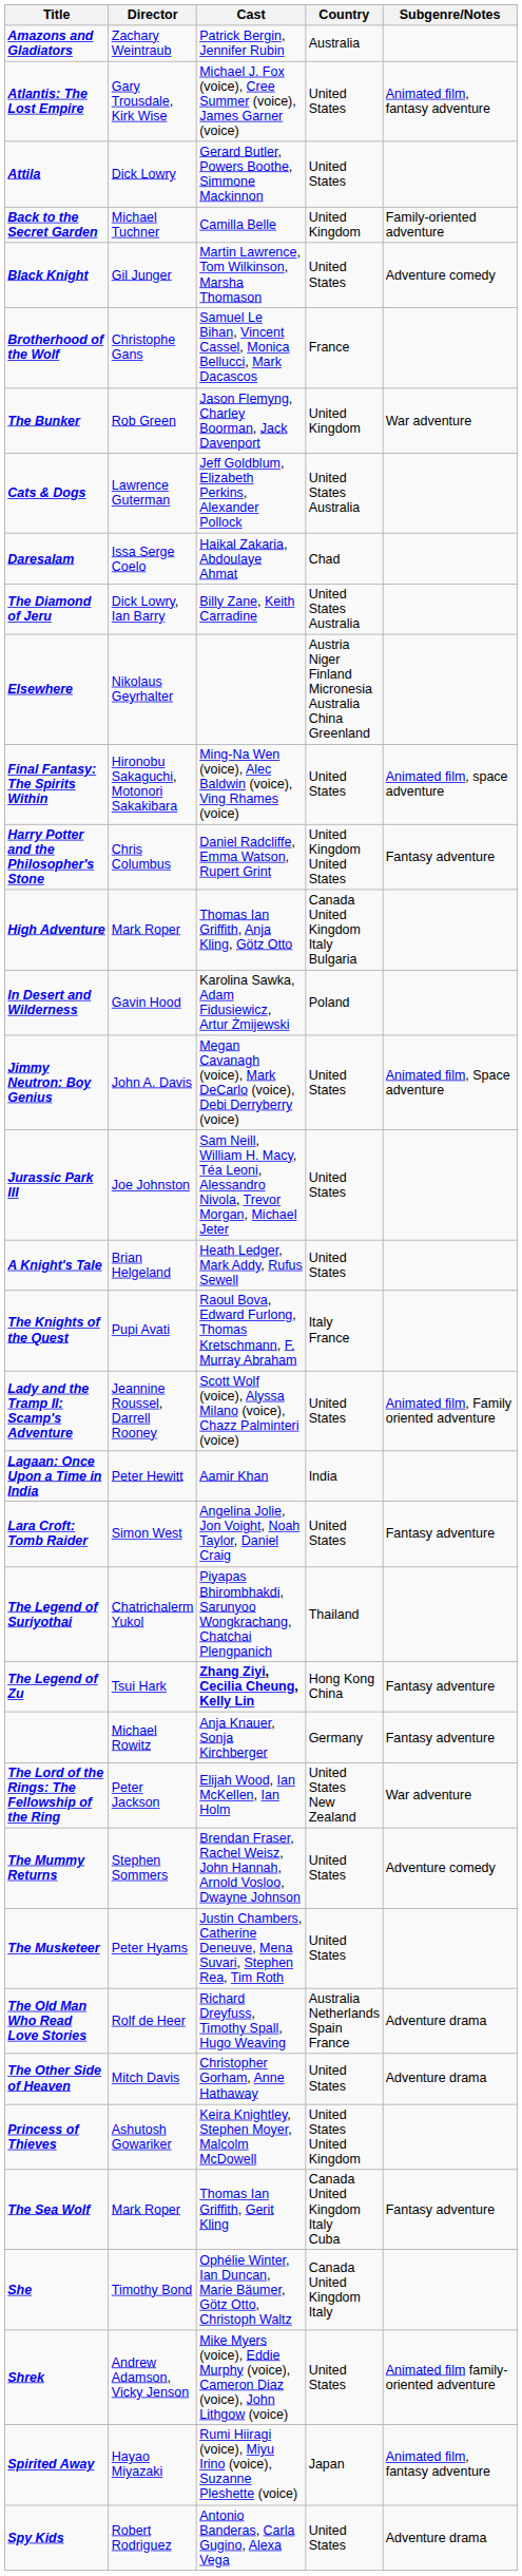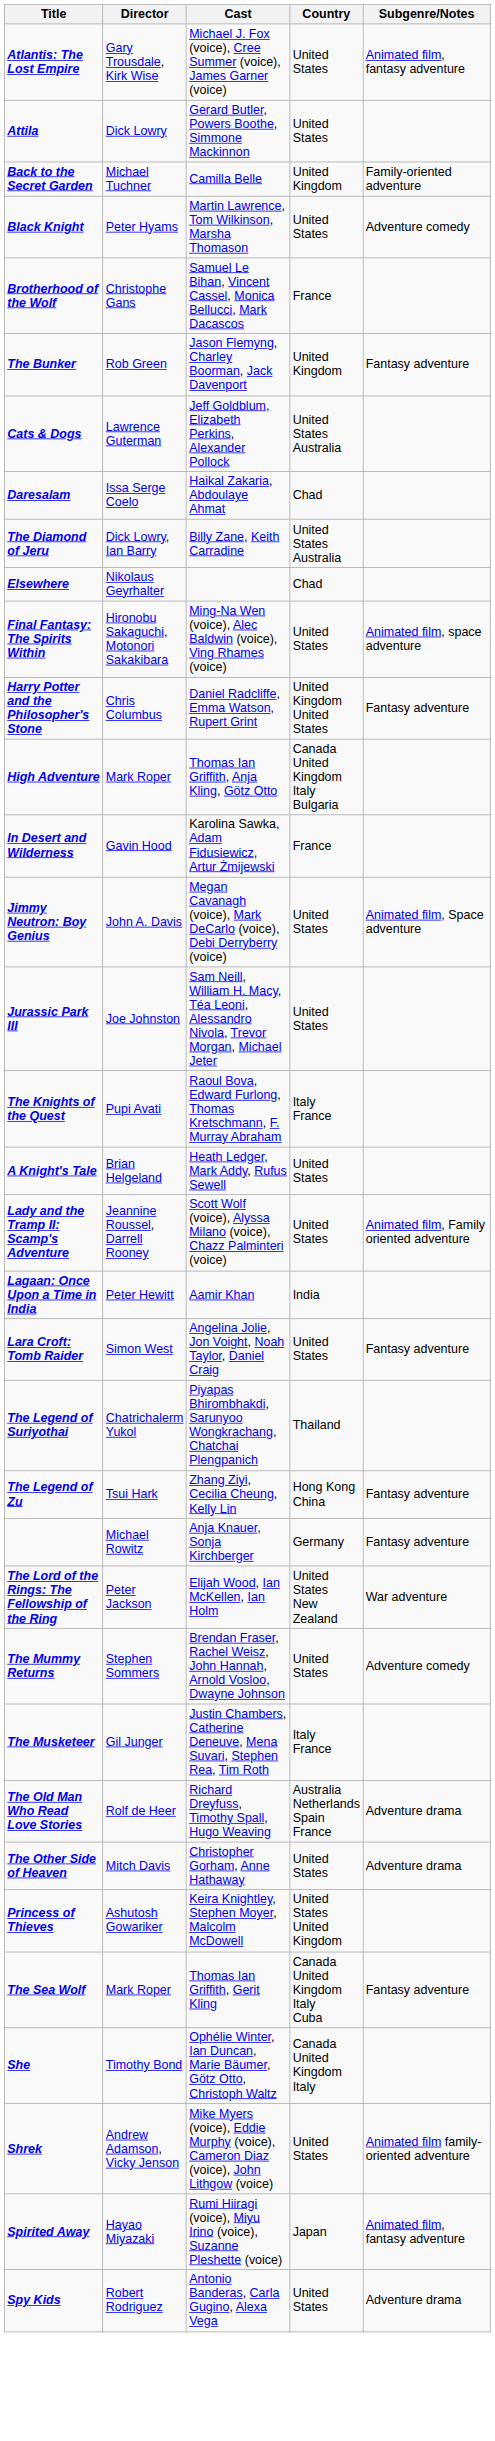 <table class="wikitable" style="width:100%;">
 <tr>
 <th style="width:21%;">Title</th>
 <th style="width:16%;">Director</th>
 <th style="width:22%;">Cast</th>
 <th style="width:13%;">Country</th>
 <th style="width:28%;">Subgenre/Notes</th>
-</tr>
-<tr>
-<td><strong><em><a href='#'>Amazons and Gladiators</a></em></strong></td>
-<td><a href='#'>Zachary Weintraub</a></td>
-<td><a href='#'>Patrick Bergin</a>, <a href='#'>Jennifer Rubin</a></td>
-<td>Australia</td>
-<td></td>
 </tr>
 <tr>
 <td><strong><em><a href='#'>Atlantis: The Lost Empire</a></em></strong></td>
 <td><a href='#'>Gary Trousdale</a>, <a href='#'>Kirk Wise</a></td>
 <td><a href='#'>Michael J. Fox</a> (voice), <a href='#'>Cree Summer</a> (voice), <a href='#'>James Garner</a> (voice)</td>
 <td>United States</td>
 <td><a href='#'>Animated film</a>, fantasy adventure</td>
 </tr>
 <tr>
 <td><strong><em><a href='#'>Attila</a></em></strong></td>
 <td><a href='#'>Dick Lowry</a></td>
 <td><a href='#'>Gerard Butler</a>, <a href='#'>Powers Boothe</a>, <a href='#'>Simmone Mackinnon</a></td>
 <td>United States</td>
 <td></td>
 </tr>
 <tr>
 <td><strong><em><a href='#'>Back to the Secret Garden</a></em></strong></td>
 <td><a href='#'>Michael Tuchner</a></td>
 <td><a href='#'>Camilla Belle</a></td>
 <td>United Kingdom</td>
 <td>Family-oriented adventure</td>
 </tr>
 <tr>
 <td><strong><em><a href='#'>Black Knight</a></em></strong></td>
-<td><a href='#'>Gil Junger</a></td>
+<td><a href='#'>Peter Hyams</a></td>
 <td><a href='#'>Martin Lawrence</a>, <a href='#'>Tom Wilkinson</a>, <a href='#'>Marsha Thomason</a></td>
 <td>United States</td>
 <td>Adventure comedy</td>
 </tr>
 <tr>
 <td><strong><em><a href='#'>Brotherhood of the Wolf</a></em></strong></td>
 <td><a href='#'>Christophe Gans</a></td>
 <td><a href='#'>Samuel Le Bihan</a>, <a href='#'>Vincent Cassel</a>, <a href='#'>Monica Bellucci</a>, <a href='#'>Mark Dacascos</a></td>
 <td>France</td>
 <td></td>
 </tr>
 <tr>
 <td><strong><em><a href='#'>The Bunker</a></em></strong></td>
 <td><a href='#'>Rob Green</a></td>
 <td><a href='#'>Jason Flemyng</a>, <a href='#'>Charley Boorman</a>, <a href='#'>Jack Davenport</a></td>
 <td>United Kingdom</td>
-<td>War adventure</td>
+<td>Fantasy adventure</td>
 </tr>
 <tr>
 <td><strong><em><a href='#'>Cats & Dogs</a></em></strong></td>
 <td><a href='#'>Lawrence Guterman</a></td>
 <td><a href='#'>Jeff Goldblum</a>, <a href='#'>Elizabeth Perkins</a>, <a href='#'>Alexander Pollock</a></td>
 <td>United States<br>Australia</td>
 <td></td>
 </tr>
 <tr>
 <td><strong><em><a href='#'>Daresalam</a></em></strong></td>
 <td><a href='#'>Issa Serge Coelo</a></td>
 <td><a href='#'>Haikal Zakaria</a>, <a href='#'>Abdoulaye Ahmat</a></td>
 <td>Chad</td>
 <td></td>
 </tr>
 <tr>
 <td><strong><em><a href='#'>The Diamond of Jeru</a></em></strong></td>
 <td><a href='#'>Dick Lowry</a>, <a href='#'>Ian Barry</a></td>
 <td><a href='#'>Billy Zane</a>, <a href='#'>Keith Carradine</a></td>
 <td>United States<br>Australia</td>
 <td></td>
 </tr>
 <tr>
 <td><strong><em><a href='#'>Elsewhere</a></em></strong></td>
 <td><a href='#'>Nikolaus Geyrhalter</a></td>
 <td></td>
-<td>Austria<br>Niger<br>Finland<br>Micronesia<br>Australia<br>China<br>Greenland</td>
+<td>Chad</td>
 <td></td>
 </tr>
 <tr>
 <td><strong><em><a href='#'>Final Fantasy: The Spirits Within</a></em></strong></td>
 <td><a href='#'>Hironobu Sakaguchi</a>, <a href='#'>Motonori Sakakibara</a></td>
 <td><a href='#'>Ming-Na Wen</a> (voice), <a href='#'>Alec Baldwin</a> (voice), <a href='#'>Ving Rhames</a> (voice)</td>
 <td>United States</td>
 <td><a href='#'>Animated film</a>, space adventure</td>
 </tr>
 <tr>
 <td><strong><em><a href='#'>Harry Potter and the Philosopher's Stone</a></em></strong></td>
 <td><a href='#'>Chris Columbus</a></td>
 <td><a href='#'>Daniel Radcliffe</a>, <a href='#'>Emma Watson</a>, <a href='#'>Rupert Grint</a></td>
 <td>United Kingdom<br>United States</td>
 <td>Fantasy adventure</td>
 </tr>
 <tr>
 <td><strong><em><a href='#'>High Adventure</a></em></strong></td>
 <td><a href='#'>Mark Roper</a></td>
 <td><a href='#'>Thomas Ian Griffith</a>, <a href='#'>Anja Kling</a>, <a href='#'>Götz Otto</a></td>
 <td>Canada<br>United Kingdom<br>Italy<br>Bulgaria</td>
 <td></td>
 </tr>
 <tr>
 <td><strong><em><a href='#'>In Desert and Wilderness</a></em></strong></td>
 <td><a href='#'>Gavin Hood</a></td>
 <td>Karolina Sawka, <a href='#'>Adam Fidusiewicz</a>, <a href='#'>Artur Żmijewski</a></td>
-<td>Poland</td>
+<td>France</td>
 <td></td>
 </tr>
 <tr>
 <td><strong><em><a href='#'>Jimmy Neutron: Boy Genius</a></em></strong></td>
 <td><a href='#'>John A. Davis</a></td>
 <td><a href='#'>Megan Cavanagh</a> (voice), <a href='#'>Mark DeCarlo</a> (voice), <a href='#'>Debi Derryberry</a> (voice)</td>
 <td>United States</td>
 <td><a href='#'>Animated film</a>, Space adventure</td>
 </tr>
 <tr>
 <td><strong><em><a href='#'>Jurassic Park III</a></em></strong></td>
 <td><a href='#'>Joe Johnston</a></td>
 <td><a href='#'>Sam Neill</a>, <a href='#'>William H. Macy</a>, <a href='#'>Téa Leoni</a>, <a href='#'>Alessandro Nivola</a>, <a href='#'>Trevor Morgan</a>, <a href='#'>Michael Jeter</a></td>
 <td>United States</td>
 <td></td>
 </tr>
 <tr>
+<td><strong><em><a href='#'>The Knights of the Quest</a></em></strong></td>
+<td><a href='#'>Pupi Avati</a></td>
+<td><a href='#'>Raoul Bova</a>, <a href='#'>Edward Furlong</a>, <a href='#'>Thomas Kretschmann</a>, <a href='#'>F. Murray Abraham</a></td>
+<td>Italy<br>France</td>
+<td></td>
+</tr>
+<tr>
 <td><strong><em><a href='#'>A Knight's Tale</a></em></strong></td>
 <td><a href='#'>Brian Helgeland</a></td>
 <td><a href='#'>Heath Ledger</a>, <a href='#'>Mark Addy</a>, <a href='#'>Rufus Sewell</a></td>
 <td>United States</td>
-<td></td>
-</tr>
-<tr>
-<td><strong><em><a href='#'>The Knights of the Quest</a></em></strong></td>
-<td><a href='#'>Pupi Avati</a></td>
-<td><a href='#'>Raoul Bova</a>, <a href='#'>Edward Furlong</a>, <a href='#'>Thomas Kretschmann</a>, <a href='#'>F. Murray Abraham</a></td>
-<td>Italy<br>France</td>
 <td></td>
 </tr>
 <tr>
 <td><strong><em><a href='#'>Lady and the Tramp II: Scamp's Adventure</a></em></strong></td>
 <td><a href='#'>Jeannine Roussel</a>, <a href='#'>Darrell Rooney</a></td>
 <td><a href='#'>Scott Wolf</a> (voice), <a href='#'>Alyssa Milano</a> (voice), <a href='#'>Chazz Palminteri</a> (voice)</td>
 <td>United States</td>
 <td><a href='#'>Animated film</a>, Family oriented adventure</td>
 </tr>
 <tr>
 <td><strong><em><a href='#'>Lagaan: Once Upon a Time in India</a></em></strong></td>
 <td><a href='#'>Peter Hewitt</a></td>
 <td><a href='#'>Aamir Khan</a></td>
 <td>India</td>
 <td></td>
 </tr>
 <tr>
 <td><strong><em><a href='#'>Lara Croft: Tomb Raider</a></em></strong></td>
 <td><a href='#'>Simon West</a></td>
 <td><a href='#'>Angelina Jolie</a>, <a href='#'>Jon Voight</a>, <a href='#'>Noah Taylor</a>, <a href='#'>Daniel Craig</a></td>
 <td>United States</td>
 <td>Fantasy adventure</td>
 </tr>
 <tr>
 <td><strong><em><a href='#'>The Legend of Suriyothai</a></em></strong></td>
 <td><a href='#'>Chatrichalerm Yukol</a></td>
 <td><a href='#'>Piyapas Bhirombhakdi</a>, <a href='#'>Sarunyoo Wongkrachang</a>, <a href='#'>Chatchai Plengpanich</a></td>
 <td>Thailand</td>
 <td></td>
 </tr>
 <tr>
 <td><strong><em><a href='#'>The Legend of Zu</a></em></strong></td>
 <td><a href='#'>Tsui Hark</a></td>
-<td><strong><a href='#'>Zhang Ziyi</a>, <a href='#'>Cecilia Cheung</a>, <a href='#'>Kelly Lin</a></strong></td>
+<td><a href='#'>Zhang Ziyi</a>, <a href='#'>Cecilia Cheung</a>, <a href='#'>Kelly Lin</a></td>
 <td>Hong Kong<br>China</td>
 <td>Fantasy adventure</td>
 </tr>
 <tr>
 <td><strong><em></em></strong></td>
 <td><a href='#'>Michael Rowitz</a></td>
 <td><a href='#'>Anja Knauer</a>, <a href='#'>Sonja Kirchberger</a></td>
 <td>Germany</td>
 <td>Fantasy adventure</td>
 </tr>
 <tr>
 <td><strong><em><a href='#'>The Lord of the Rings: The Fellowship of the Ring</a></em></strong></td>
 <td><a href='#'>Peter Jackson</a></td>
 <td><a href='#'>Elijah Wood</a>, <a href='#'>Ian McKellen</a>, <a href='#'>Ian Holm</a></td>
 <td>United States<br>New Zealand</td>
 <td>War adventure</td>
 </tr>
 <tr>
 <td><strong><em><a href='#'>The Mummy Returns</a></em></strong></td>
 <td><a href='#'>Stephen Sommers</a></td>
 <td><a href='#'>Brendan Fraser</a>, <a href='#'>Rachel Weisz</a>, <a href='#'>John Hannah</a>, <a href='#'>Arnold Vosloo</a>, <a href='#'>Dwayne Johnson</a></td>
 <td>United States</td>
 <td>Adventure comedy</td>
 </tr>
 <tr>
 <td><strong><em><a href='#'>The Musketeer</a></em></strong></td>
-<td><a href='#'>Peter Hyams</a></td>
+<td><a href='#'>Gil Junger</a></td>
 <td><a href='#'>Justin Chambers</a>, <a href='#'>Catherine Deneuve</a>, <a href='#'>Mena Suvari</a>, <a href='#'>Stephen Rea</a>, <a href='#'>Tim Roth</a></td>
-<td>United States</td>
+<td>Italy<br>France</td>
 <td></td>
 </tr>
 <tr>
 <td><strong><em><a href='#'>The Old Man Who Read Love Stories</a></em></strong></td>
 <td><a href='#'>Rolf de Heer</a></td>
 <td><a href='#'>Richard Dreyfuss</a>, <a href='#'>Timothy Spall</a>, <a href='#'>Hugo Weaving</a></td>
 <td>Australia<br>Netherlands<br>Spain<br>France</td>
 <td>Adventure drama</td>
 </tr>
 <tr>
 <td><strong><em><a href='#'>The Other Side of Heaven</a></em></strong></td>
 <td><a href='#'>Mitch Davis</a></td>
 <td><a href='#'>Christopher Gorham</a>, <a href='#'>Anne Hathaway</a></td>
 <td>United States</td>
 <td>Adventure drama</td>
 </tr>
 <tr>
 <td><strong><em><a href='#'>Princess of Thieves</a></em></strong></td>
 <td><a href='#'>Ashutosh Gowariker</a></td>
 <td><a href='#'>Keira Knightley</a>, <a href='#'>Stephen Moyer</a>, <a href='#'>Malcolm McDowell</a></td>
 <td>United States<br>United Kingdom</td>
 <td></td>
 </tr>
 <tr>
 <td><strong><em><a href='#'>The Sea Wolf</a></em></strong></td>
 <td><a href='#'>Mark Roper</a></td>
 <td><a href='#'>Thomas Ian Griffith</a>, <a href='#'>Gerit Kling</a></td>
 <td>Canada<br>United Kingdom<br>Italy<br>Cuba</td>
 <td>Fantasy adventure</td>
 </tr>
 <tr>
 <td><strong><em><a href='#'>She</a></em></strong></td>
 <td><a href='#'>Timothy Bond</a></td>
 <td><a href='#'>Ophélie Winter</a>, <a href='#'>Ian Duncan</a>, <a href='#'>Marie Bäumer</a>, <a href='#'>Götz Otto</a>, <a href='#'>Christoph Waltz</a></td>
 <td>Canada<br>United Kingdom<br>Italy</td>
 <td></td>
 </tr>
 <tr>
 <td><strong><em><a href='#'>Shrek</a></em></strong></td>
 <td><a href='#'>Andrew Adamson</a>, <a href='#'>Vicky Jenson</a></td>
 <td><a href='#'>Mike Myers</a> (voice), <a href='#'>Eddie Murphy</a> (voice), <a href='#'>Cameron Diaz</a> (voice), <a href='#'>John Lithgow</a> (voice)</td>
 <td>United States</td>
 <td><a href='#'>Animated film</a> family-oriented adventure</td>
 </tr>
 <tr>
 <td><strong><em><a href='#'>Spirited Away</a></em></strong></td>
 <td><a href='#'>Hayao Miyazaki</a></td>
 <td><a href='#'>Rumi Hiiragi</a> (voice), <a href='#'>Miyu Irino</a> (voice), <a href='#'>Suzanne Pleshette</a> (voice)</td>
 <td>Japan</td>
 <td><a href='#'>Animated film</a>, fantasy adventure</td>
 </tr>
 <tr>
 <td><strong><em><a href='#'>Spy Kids</a></em></strong></td>
 <td><a href='#'>Robert Rodriguez</a></td>
 <td><a href='#'>Antonio Banderas</a>, <a href='#'>Carla Gugino</a>, <a href='#'>Alexa Vega</a></td>
 <td>United States</td>
 <td>Adventure drama</td>
 </tr>
 </table>
